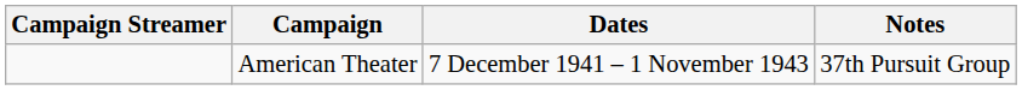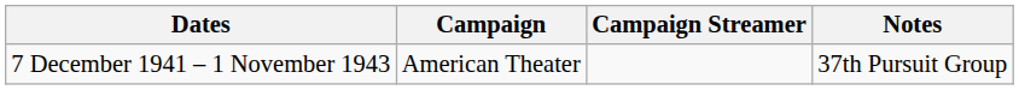 <table class="wikitable">
 <tr>
+<th>Dates</th>
+<th>Campaign</th>
 <th>Campaign Streamer</th>
-<th>Campaign</th>
-<th>Dates</th>
 <th>Notes</th>
 </tr>
 <tr>
+<td>7 December 1941 – 1 November 1943</td>
+<td>American Theater</td>
 <td></td>
-<td>American Theater</td>
-<td>7 December 1941 – 1 November 1943</td>
 <td>37th Pursuit Group</td>
 </tr>
 </table>
